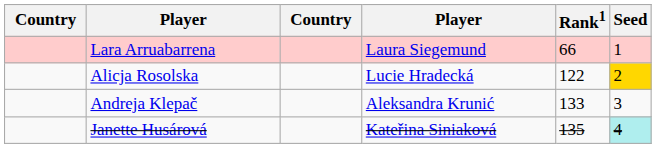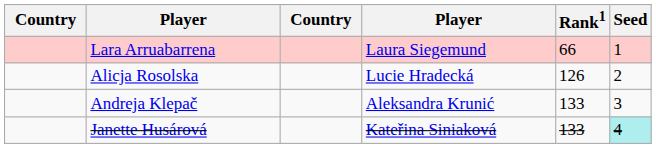 <table class="sortable wikitable">
 <tr>
 <th width="70">Country</th>
 <th width="175">Player</th>
 <th width="70">Country</th>
 <th width="175">Player</th>
 <th>Rank<sup>1</sup></th>
 <th>Seed</th>
 </tr>
 <tr style="background:#fcc;">
 <td></td>
 <td><a href='#'>Lara Arruabarrena</a></td>
 <td></td>
 <td><a href='#'>Laura Siegemund</a></td>
 <td>66</td>
 <td>1</td>
 </tr>
 <tr>
 <td></td>
 <td><a href='#'>Alicja Rosolska</a></td>
 <td></td>
 <td><a href='#'>Lucie Hradecká</a></td>
-<td>122</td>
-<td style="background: gold;">2</td>
+<td>126</td>
+<td>2</td>
 </tr>
 <tr>
 <td></td>
 <td><a href='#'>Andreja Klepač</a></td>
 <td></td>
 <td><a href='#'>Aleksandra Krunić</a></td>
 <td>133</td>
 <td>3</td>
 </tr>
 <tr>
 <td><s></s></td>
 <td><s><a href='#'>Janette Husárová</a></s></td>
 <td><s></s></td>
 <td><s><a href='#'>Kateřina Siniaková</a></s></td>
-<td><s>135</s></td>
+<td><s>133</s></td>
 <td style="background: paleturquoise;"><s>4</s></td>
 </tr>
 </table>
